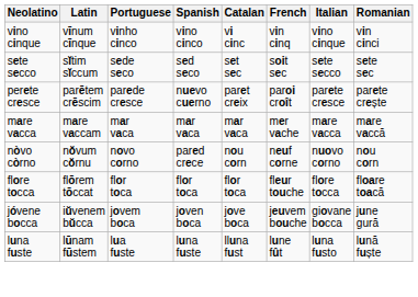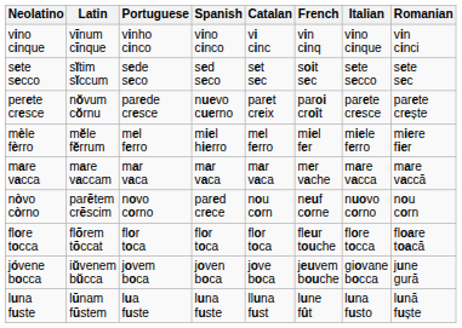 <table class="wikitable">
 <tr>
 <th>Neolatino</th>
 <th>Latin</th>
 <th>Portuguese</th>
 <th>Spanish</th>
 <th>Catalan</th>
 <th>French</th>
 <th>Italian</th>
 <th>Romanian</th>
 </tr>
 <tr>
 <td>v<strong>i</strong>no<br>c<strong>i</strong>nque</td>
 <td>v<strong>ī</strong>num<br>c<strong>ī</strong>nque</td>
 <td>v<strong>i</strong>nho<br>c<strong>i</strong>nco</td>
 <td>v<strong>i</strong>no<br>c<strong>i</strong>nco</td>
 <td>v<strong>i</strong><br>c<strong>i</strong>nc</td>
 <td>v<strong>i</strong>n<br>c<strong>i</strong>nq</td>
 <td>v<strong>i</strong>no<br>c<strong>i</strong>nque</td>
 <td>v<strong>i</strong>n<br>c<strong>i</strong>nci</td>
 </tr>
 <tr>
 <td>s<strong>e</strong>te<br>s<strong>e</strong>cco</td>
 <td>s<strong>ĭ</strong>tim<br>s<strong>ĭ</strong>ccum</td>
 <td>s<strong>e</strong>de<br>s<strong>e</strong>co</td>
 <td>s<strong>e</strong>d<br>s<strong>e</strong>co</td>
 <td>s<strong>e</strong>t<br>s<strong>e</strong>c</td>
 <td>s<strong>oi</strong>t<br>s<strong>e</strong>c</td>
 <td>s<strong>e</strong>te<br>s<strong>e</strong>cco</td>
 <td>s<strong>e</strong>te<br>s<strong>e</strong>c</td>
 </tr>
 <tr>
 <td>per<strong>e</strong>te<br>cr<strong>e</strong>sce</td>
-<td>par<strong>ē</strong>tem<br>cr<strong>ē</strong>scim</td>
+<td>n<strong>ŏ</strong>vum<br>c<strong>ŏ</strong>rnu</td>
 <td>par<strong>e</strong>de<br>cr<strong>e</strong>sce</td>
 <td>n<strong>ue</strong>vo<br>c<strong>ue</strong>rno</td>
 <td>par<strong>e</strong>t<br>cr<strong>e</strong>ix</td>
 <td>par<strong>oi</strong><br>cr<strong>oî</strong>t</td>
 <td>par<strong>e</strong>te<br>cr<strong>e</strong>sce</td>
 <td>par<strong>e</strong>te<br>cr<strong>e</strong>ște</td>
+</tr>
+<tr>
+<td>m<strong>è</strong>le<br>f<strong>è</strong>rro</td>
+<td>m<strong>ĕ</strong>le<br>f<strong>ĕ</strong>rrum</td>
+<td>m<strong>e</strong>l<br>f<strong>e</strong>rro</td>
+<td>m<strong>ie</strong>l<br>h<strong>ie</strong>rro</td>
+<td>m<strong>e</strong>l<br>f<strong>e</strong>rro</td>
+<td>m<strong>ie</strong>l<br>f<strong>e</strong>r</td>
+<td>m<strong>ie</strong>le<br>f<strong>e</strong>rro</td>
+<td>m<strong>ie</strong>re<br>f<strong>ie</strong>r</td>
 </tr>
 <tr>
 <td>m<strong>a</strong>re<br>v<strong>a</strong>cca</td>
 <td>m<strong>a</strong>re<br>v<strong>a</strong>ccam</td>
 <td>m<strong>a</strong>r<br>v<strong>a</strong>ca</td>
 <td>m<strong>a</strong>r<br>v<strong>a</strong>ca</td>
 <td>m<strong>a</strong>r<br>v<strong>a</strong>ca</td>
 <td>m<strong>e</strong>r<br>v<strong>a</strong>che</td>
 <td>m<strong>a</strong>re<br>v<strong>a</strong>cca</td>
 <td>m<strong>a</strong>re<br>v<strong>a</strong>ccă</td>
 </tr>
 <tr>
 <td>n<strong>ò</strong>vo<br>c<strong>ò</strong>rno</td>
-<td>n<strong>ŏ</strong>vum<br>c<strong>ŏ</strong>rnu</td>
+<td>par<strong>ē</strong>tem<br>cr<strong>ē</strong>scim</td>
 <td>n<strong>o</strong>vo<br>c<strong>o</strong>rno</td>
 <td>par<strong>e</strong>d<br>cr<strong>e</strong>ce</td>
 <td>n<strong>o</strong>u<br>c<strong>o</strong>rn</td>
 <td>n<strong>eu</strong>f<br>c<strong>o</strong>rne</td>
 <td>n<strong>uo</strong>vo<br>c<strong>o</strong>rno</td>
 <td>n<strong>o</strong>u<br>c<strong>o</strong>rn</td>
 </tr>
 <tr>
 <td>fl<strong>o</strong>re<br>t<strong>o</strong>cca</td>
 <td>fl<strong>ō</strong>rem<br>t<strong>ō</strong>ccat</td>
 <td>fl<strong>o</strong>r<br>t<strong>o</strong>ca</td>
 <td>fl<strong>o</strong>r<br>t<strong>o</strong>ca</td>
 <td>fl<strong>o</strong>r<br>t<strong>o</strong>ca</td>
 <td>fl<strong>eu</strong>r<br>t<strong>ou</strong>che</td>
 <td>fl<strong>o</strong>re<br>t<strong>o</strong>cca</td>
 <td>fl<strong>oa</strong>re<br>t<strong>oa</strong>că</td>
 </tr>
 <tr>
 <td>j<strong>ó</strong>vene<br>b<strong>o</strong>cca</td>
 <td>i<strong>ŭ</strong>venem<br>b<strong>ŭ</strong>cca</td>
 <td>j<strong>o</strong>vem<br>b<strong>o</strong>ca</td>
 <td>j<strong>o</strong>ven<br>b<strong>o</strong>ca</td>
 <td>j<strong>o</strong>ve<br>b<strong>o</strong>ca</td>
 <td>j<strong>eu</strong>vem<br>b<strong>ou</strong>che</td>
 <td>gi<strong>o</strong>vane<br>b<strong>o</strong>cca</td>
 <td>j<strong>u</strong>ne<br>gură</td>
 </tr>
 <tr>
 <td>l<strong>u</strong>na<br>f<strong>u</strong>ste</td>
 <td>l<strong>ū</strong>nam<br>f<strong>ū</strong>stem</td>
 <td>l<strong>u</strong>a<br>f<strong>u</strong>ste</td>
 <td>l<strong>u</strong>na<br>f<strong>u</strong>ste</td>
 <td>ll<strong>u</strong>na<br>f<strong>u</strong>st</td>
 <td>l<strong>u</strong>ne<br>f<strong>û</strong>t</td>
 <td>l<strong>u</strong>na<br>f<strong>u</strong>sto</td>
 <td>l<strong>u</strong>nă<br>f<strong>u</strong>ște</td>
 </tr>
 </table>
